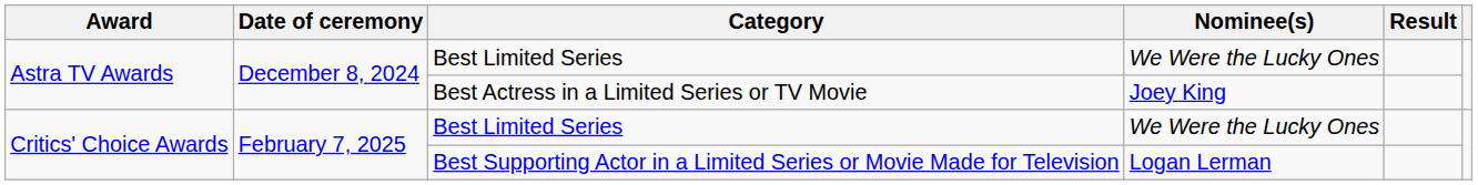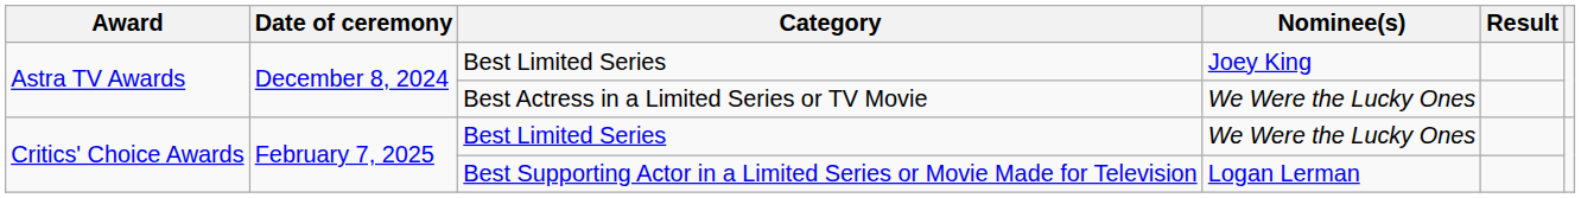 <table class="wikitable plainrowheaders sortable">
 <tr>
 <th scope="col">Award</th>
 <th scope="col">Date of ceremony</th>
 <th scope="col">Category</th>
 <th scope="col">Nominee(s)</th>
 <th scope="col">Result</th>
 <th scope="col" class="unsortable"></th>
 </tr>
 <tr>
 <td rowspan="2"><a href='#'>Astra TV Awards</a></td>
 <td rowspan="2"><a href='#'>December 8, 2024</a></td>
 <td>Best Limited Series</td>
-<td><em>We Were the Lucky Ones</em></td>
+<td><a href='#'>Joey King</a></td>
 <td></td>
 <td style="text-align:center" rowspan="2"></td>
 </tr>
 <tr>
 <td>Best Actress in a Limited Series or TV Movie</td>
-<td><a href='#'>Joey King</a></td>
+<td><em>We Were the Lucky Ones</em></td>
 <td></td>
 </tr>
 <tr>
 <td rowspan="2"><a href='#'>Critics' Choice Awards</a></td>
 <td rowspan="2"><a href='#'>February 7, 2025</a></td>
 <td><a href='#'>Best Limited Series</a></td>
 <td><em>We Were the Lucky Ones</em></td>
 <td></td>
 <td style="text-align:center" rowspan="2"></td>
 </tr>
 <tr>
 <td><a href='#'>Best Supporting Actor in a Limited Series or Movie Made for Television</a></td>
 <td><a href='#'>Logan Lerman</a></td>
 <td></td>
 </tr>
 </table>
